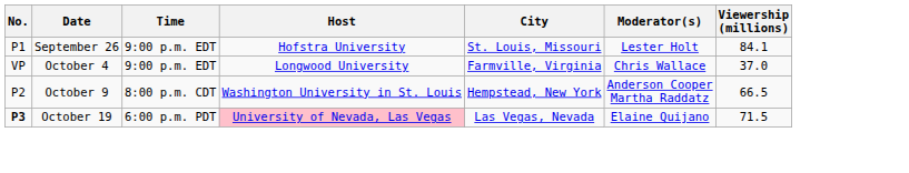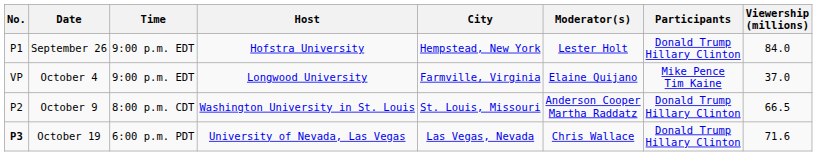 <table class="wikitable" style="white-space: nowrap; text-align: center;">
 <tr>
 <th>No.</th>
 <th>Date</th>
 <th>Time</th>
 <th>Host</th>
 <th>City</th>
 <th>Moderator(s)</th>
+<th>Participants</th>
 <th>Viewership<br>(millions)</th>
 </tr>
 <tr>
 <td>P1</td>
 <td>September 26</td>
 <td>9:00 p.m. EDT</td>
 <td><a href='#'>Hofstra University</a></td>
-<td><a href='#'>St. Louis, Missouri</a></td>
+<td><a href='#'>Hempstead, New York</a></td>
 <td><a href='#'>Lester Holt</a></td>
-<td>84.1</td>
+<td><a href='#'>Donald Trump</a><br><a href='#'>Hillary Clinton</a></td>
+<td>84.0</td>
 </tr>
 <tr>
 <td>VP</td>
 <td>October 4</td>
 <td>9:00 p.m. EDT</td>
 <td><a href='#'>Longwood University</a></td>
 <td><a href='#'>Farmville, Virginia</a></td>
-<td><a href='#'>Chris Wallace</a></td>
+<td><a href='#'>Elaine Quijano</a></td>
+<td><a href='#'>Mike Pence</a><br><a href='#'>Tim Kaine</a></td>
 <td>37.0</td>
 </tr>
 <tr>
 <td>P2</td>
 <td>October 9</td>
 <td>8:00 p.m. CDT</td>
 <td><a href='#'>Washington University in St. Louis</a></td>
-<td><a href='#'>Hempstead, New York</a></td>
+<td><a href='#'>St. Louis, Missouri</a></td>
 <td><a href='#'>Anderson Cooper</a><br><a href='#'>Martha Raddatz</a></td>
+<td><a href='#'>Donald Trump</a><br><a href='#'>Hillary Clinton</a></td>
 <td>66.5</td>
 </tr>
 <tr>
 <td><strong>P3</strong></td>
 <td>October 19</td>
 <td>6:00 p.m. PDT</td>
-<td style="background: pink;"><a href='#'>University of Nevada, Las Vegas</a></td>
+<td><a href='#'>University of Nevada, Las Vegas</a></td>
 <td><a href='#'>Las Vegas, Nevada</a></td>
-<td><a href='#'>Elaine Quijano</a></td>
-<td>71.5</td>
+<td><a href='#'>Chris Wallace</a></td>
+<td><a href='#'>Donald Trump</a><br><a href='#'>Hillary Clinton</a></td>
+<td>71.6</td>
 </tr>
 </table>
